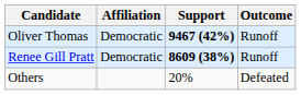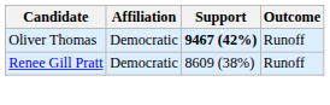 <table class="wikitable">
 <tr>
 <th>Candidate</th>
 <th>Affiliation</th>
 <th>Support</th>
 <th>Outcome</th>
 </tr>
 <tr>
 <td bgcolor=#DDEEFF>Oliver Thomas</td>
 <td bgcolor=#DDEEFF>Democratic</td>
 <td bgcolor=#DDEEFF><strong>9467 (42%)</strong></td>
 <td bgcolor=#DDEEFF>Runoff</td>
 </tr>
 <tr>
 <td bgcolor=#DDEEFF><a href='#'>Renee Gill Pratt</a></td>
 <td bgcolor=#DDEEFF>Democratic</td>
-<td bgcolor=#DDEEFF><strong>8609 (38%)</strong></td>
+<td bgcolor=#DDEEFF>8609 (38%)</td>
 <td bgcolor=#DDEEFF>Runoff</td>
 </tr>
-<tr>
-<td>Others</td>
-<td></td>
-<td>20%</td>
-<td>Defeated</td>
-</tr>
 </table>
